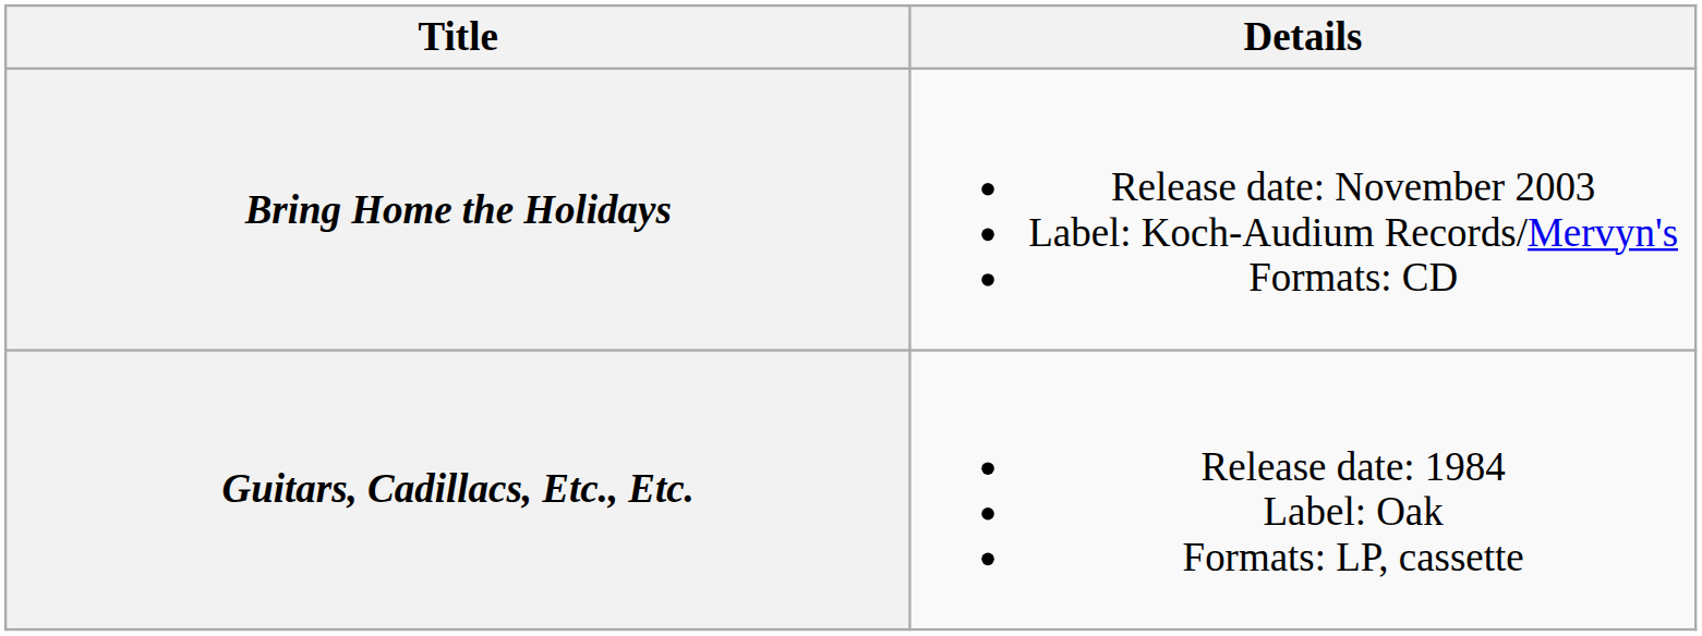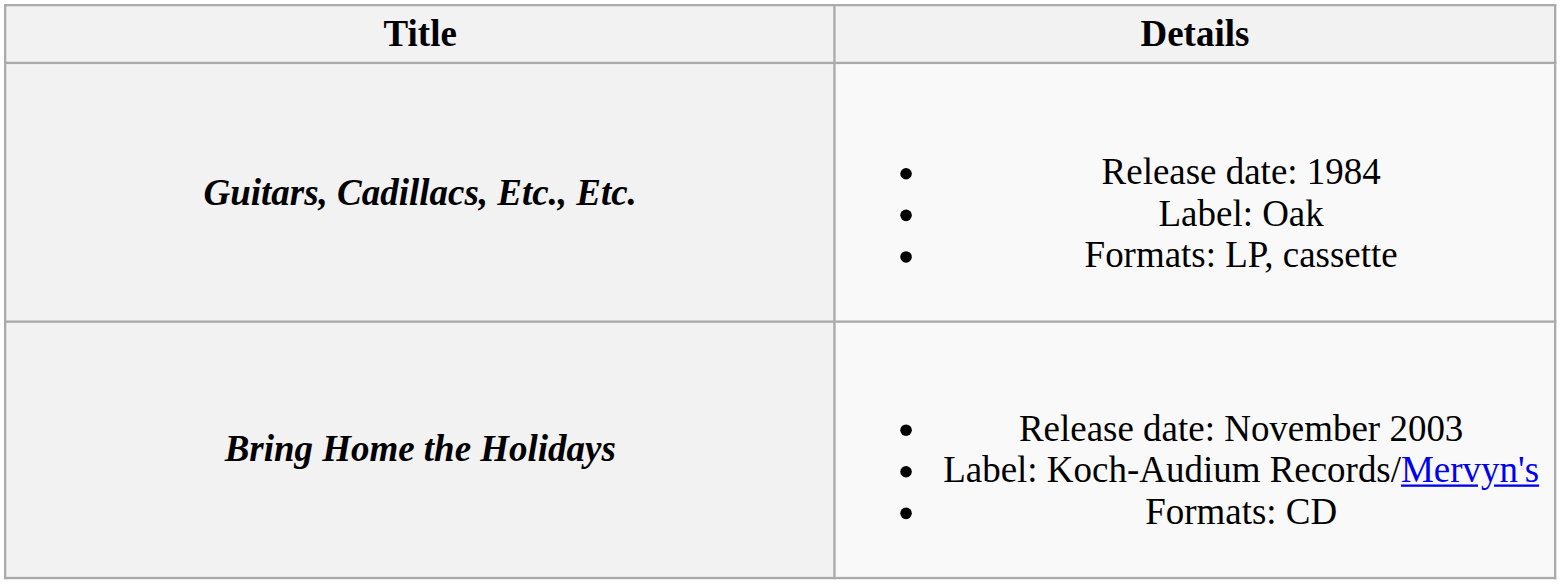 <table class="wikitable plainrowheaders" style="text-align:center;">
 <tr>
 <th style="width:22em;">Title</th>
 <th style="width:19em;">Details</th>
 </tr>
 <tr>
+<th scope="row"><em>Guitars, Cadillacs, Etc., Etc.</em></th>
+<td><br><ul><li>Release date: 1984</li><li>Label: Oak</li><li>Formats: LP, cassette</li></ul></td>
+</tr>
+<tr>
 <th scope="row"><em>Bring Home the Holidays</em></th>
 <td><br><ul><li>Release date: November 2003</li><li>Label: Koch-Audium Records/<a href='#'>Mervyn's</a></li><li>Formats: CD</li></ul></td>
 </tr>
-<tr>
-<th scope="row"><em>Guitars, Cadillacs, Etc., Etc.</em></th>
-<td><br><ul><li>Release date: 1984</li><li>Label: Oak</li><li>Formats: LP, cassette</li></ul></td>
-</tr>
 </table>
